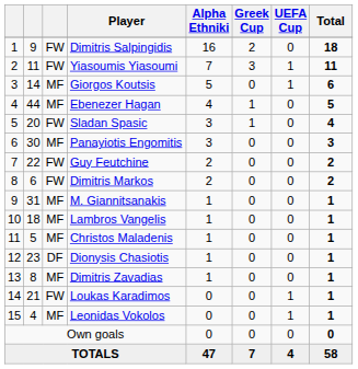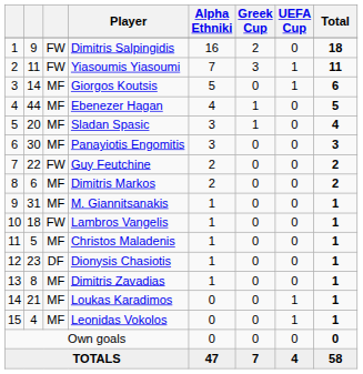 <table class="wikitable sortable" style="text-align:center">
 <tr>
 <th width=5></th>
 <th width=5></th>
 <th width=5></th>
 <th width=150>Player</th>
 <th width=30><a href='#'>Alpha Ethniki</a></th>
 <th width=30><a href='#'>Greek Cup</a></th>
 <th width=30px><a href='#'>UEFA Cup</a></th>
 <th width=50>Total</th>
 </tr>
 <tr>
 </tr>
 <tr>
 <td>1</td>
 <td>9</td>
 <td>FW</td>
 <td align=left> <a href='#'>Dimitris Salpingidis</a></td>
 <td>16</td>
 <td>2</td>
 <td>0</td>
 <td><strong>18</strong></td>
 </tr>
 <tr>
 <td>2</td>
 <td>11</td>
 <td>FW</td>
 <td align=left> <a href='#'>Yiasoumis Yiasoumi</a></td>
 <td>7</td>
 <td>3</td>
 <td>1</td>
 <td><strong>11</strong></td>
 </tr>
 <tr>
 <td>3</td>
 <td>14</td>
 <td>MF</td>
 <td align=left> <a href='#'>Giorgos Koutsis</a></td>
 <td>5</td>
 <td>0</td>
 <td>1</td>
 <td><strong>6</strong></td>
 </tr>
 <tr>
 <td>4</td>
 <td>44</td>
 <td>MF</td>
 <td align=left> <a href='#'>Ebenezer Hagan</a></td>
 <td>4</td>
 <td>1</td>
 <td>0</td>
 <td><strong>5</strong></td>
 </tr>
 <tr>
 <td>5</td>
 <td>20</td>
-<td>FW</td>
+<td>MF</td>
 <td align=left> <a href='#'>Sladan Spasic</a></td>
 <td>3</td>
 <td>1</td>
 <td>0</td>
 <td><strong>4</strong></td>
 </tr>
 <tr>
 <td>6</td>
 <td>30</td>
 <td>MF</td>
 <td align=left> <a href='#'>Panayiotis Engomitis</a></td>
 <td>3</td>
 <td>0</td>
 <td>0</td>
 <td><strong>3</strong></td>
 </tr>
 <tr>
 <td>7</td>
 <td>22</td>
 <td>FW</td>
 <td align=left> <a href='#'>Guy Feutchine</a></td>
 <td>2</td>
 <td>0</td>
 <td>0</td>
 <td><strong>2</strong></td>
 </tr>
 <tr>
 <td>8</td>
 <td>6</td>
-<td>FW</td>
+<td>MF</td>
 <td align=left> <a href='#'>Dimitris Markos</a></td>
 <td>2</td>
 <td>0</td>
 <td>0</td>
 <td><strong>2</strong></td>
 </tr>
 <tr>
 <td>9</td>
 <td>31</td>
 <td>MF</td>
 <td align=left> <a href='#'>M. Giannitsanakis</a></td>
 <td>1</td>
 <td>0</td>
 <td>0</td>
 <td><strong>1</strong></td>
 </tr>
 <tr>
 <td>10</td>
 <td>18</td>
-<td>MF</td>
+<td>FW</td>
 <td align=left> <a href='#'>Lambros Vangelis</a></td>
 <td>1</td>
 <td>0</td>
 <td>0</td>
 <td><strong>1</strong></td>
 </tr>
 <tr>
 <td>11</td>
 <td>5</td>
 <td>MF</td>
 <td align=left> <a href='#'>Christos Maladenis</a></td>
 <td>1</td>
 <td>0</td>
 <td>0</td>
 <td><strong>1</strong></td>
 </tr>
 <tr>
 <td>12</td>
 <td>23</td>
 <td>DF</td>
 <td align=left> <a href='#'>Dionysis Chasiotis</a></td>
 <td>1</td>
 <td>0</td>
 <td>0</td>
 <td><strong>1</strong></td>
 </tr>
 <tr>
 <td>13</td>
 <td>8</td>
 <td>MF</td>
 <td align=left> <a href='#'>Dimitris Zavadias</a></td>
 <td>1</td>
 <td>0</td>
 <td>0</td>
 <td><strong>1</strong></td>
 </tr>
 <tr>
 <td>14</td>
 <td>21</td>
-<td>FW</td>
+<td>MF</td>
 <td align=left> <a href='#'>Loukas Karadimos</a></td>
 <td>0</td>
 <td>0</td>
 <td>1</td>
 <td><strong>1</strong></td>
 </tr>
 <tr>
 <td>15</td>
 <td>4</td>
 <td>MF</td>
 <td align=left> <a href='#'>Leonidas Vokolos</a></td>
 <td>0</td>
 <td>0</td>
 <td>1</td>
 <td><strong>1</strong></td>
 </tr>
 <tr>
 <td colspan="4">Own goals</td>
 <td>0</td>
 <td>0</td>
 <td>0</td>
 <td><strong>0</strong></td>
 </tr>
 <tr bgcolor="#EFEFEF">
 <td colspan=4><strong>TOTALS</strong></td>
 <td><strong>47</strong></td>
 <td><strong>7</strong></td>
 <td><strong>4</strong></td>
 <td><strong>58</strong></td>
 </tr>
 </table>
